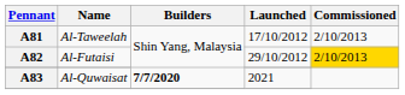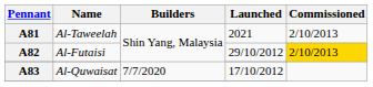 <table class="wikitable plainrowheaders">
 <tr>
 <th scope="col"><a href='#'>Pennant</a></th>
 <th scope="col">Name</th>
 <th scope="col">Builders</th>
 <th scope="col">Launched</th>
 <th scope="col">Commissioned</th>
 </tr>
 <tr>
 <th scope="row">A81</th>
 <td><em>Al-Taweelah</em></td>
 <td rowspan=3 align=center>Shin Yang, Malaysia</td>
-<td>17/10/2012</td>
+<td>2021</td>
 <td>2/10/2013</td>
 </tr>
 <tr>
 <th scope="row">A82</th>
 <td><em>Al-Futaisi</em></td>
 <td>29/10/2012</td>
 <td style="background: gold;">2/10/2013</td>
 </tr>
 <tr>
 </tr>
 <tr>
 <th scope="row">A83</th>
 <td><em>Al-Quwaisat</em></td>
-<td><strong>7/7/2020</strong></td>
-<td>2021</td>
+<td>7/7/2020</td>
+<td>17/10/2012</td>
 </tr>
 <tr>
 </tr>
 </table>
